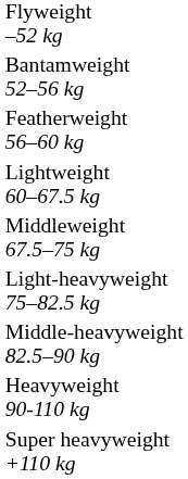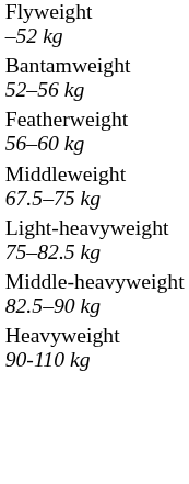 <table>
 <tr>
 <td>Flyweight<br><span><em>–52 kg</em></span></td>
 <td></td>
 <td></td>
 <td></td>
 </tr>
 <tr>
 <td>Bantamweight<br><span><em>52–56 kg</em></span></td>
 <td></td>
 <td></td>
 <td></td>
 </tr>
 <tr>
 <td>Featherweight<br><span><em>56–60 kg</em></span></td>
-<td></td>
-<td></td>
-<td></td>
-</tr>
-<tr>
-<td>Lightweight<br><span><em>60–67.5 kg</em></span></td>
 <td></td>
 <td></td>
 <td></td>
 </tr>
 <tr>
 <td>Middleweight<br><span><em>67.5–75 kg</em></span></td>
 <td></td>
 <td></td>
 <td></td>
 </tr>
 <tr>
 <td>Light-heavyweight<br><span><em>75–82.5 kg</em></span></td>
 <td></td>
 <td></td>
 <td></td>
 </tr>
 <tr>
 <td>Middle-heavyweight<br><span><em>82.5–90 kg</em></span></td>
 <td></td>
 <td></td>
 <td></td>
 </tr>
 <tr>
 <td>Heavyweight<br><span><em>90-110 kg</em></span></td>
 <td></td>
 <td></td>
 <td></td>
 </tr>
-<tr>
-<td>Super heavyweight<br><span><em>+110 kg</em></span></td>
-<td></td>
-<td></td>
-<td></td>
-</tr>
 </table>
